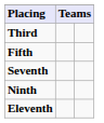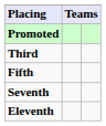 <table class=wikitable>
 <tr>
 </tr>
 <tr style="background: #E6E6FA;">
 <td><strong>Placing</strong></td>
 <td colspan="2" style="text-align:center"><strong>Teams</strong></td>
+</tr>
+<tr style="background: #ccffcc;">
+<td><strong>Promoted</strong></td>
+<td><strong></strong></td>
+<td><strong></strong></td>
 </tr>
 <tr>
 <td><strong>Third</strong></td>
 <td></td>
 <td></td>
 </tr>
 <tr>
 <td><strong>Fifth</strong></td>
 <td></td>
 <td></td>
 </tr>
 <tr>
 <td><strong>Seventh</strong></td>
 <td></td>
 <td></td>
 </tr>
 <tr>
-<td><strong>Ninth</strong></td>
-<td></td>
-<td></td>
-</tr>
-<tr>
 <td><strong>Eleventh</strong></td>
 <td></td>
 <td></td>
 </tr>
 </table>
